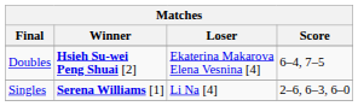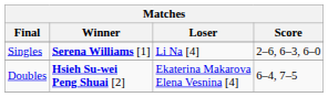 <table class="wikitable collapsible uncollapsed" style="margin:1em auto;">
 <tr>
 <th colspan=4>Matches</th>
 </tr>
 <tr>
 <th>Final</th>
 <th>Winner</th>
 <th>Loser</th>
 <th>Score</th>
 </tr>
 <tr align=left>
 </tr>
 <tr align=left>
+<td><a href='#'>Singles</a></td>
+<td> <strong><a href='#'>Serena Williams</a></strong> [1]</td>
+<td> <a href='#'>Li Na</a> [4]</td>
+<td>2–6, 6–3, 6–0</td>
+</tr>
+<tr>
+</tr>
+<tr align=left>
 <td><a href='#'>Doubles</a></td>
 <td> <strong><a href='#'>Hsieh Su-wei</a></strong> <br>  <strong><a href='#'>Peng Shuai</a></strong> [2]</td>
 <td> <a href='#'>Ekaterina Makarova</a> <br>  <a href='#'>Elena Vesnina</a> [4]</td>
 <td>6–4, 7–5</td>
 </tr>
 <tr>
 </tr>
 <tr align=left>
-<td><a href='#'>Singles</a></td>
-<td> <strong><a href='#'>Serena Williams</a></strong> [1]</td>
-<td> <a href='#'>Li Na</a> [4]</td>
-<td>2–6, 6–3, 6–0</td>
-</tr>
-<tr>
-</tr>
-<tr align=left>
 </tr>
 <tr>
 </tr>
 </table>
